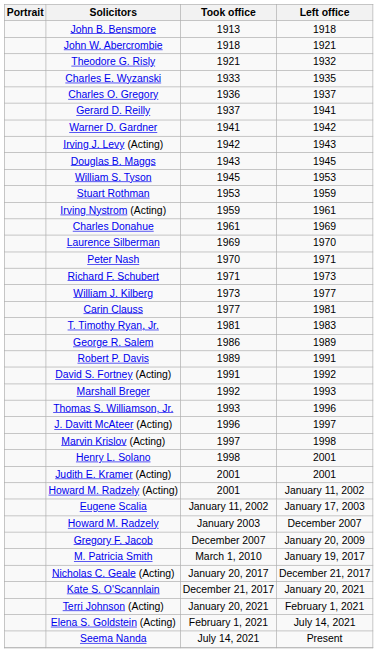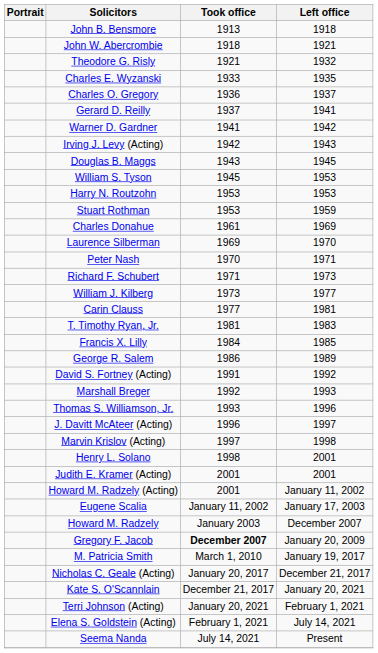 <table class=wikitable style="text-align:center">
 <tr>
 <th>Portrait</th>
 <th>Solicitors</th>
 <th>Took office</th>
 <th>Left office</th>
 </tr>
 <tr>
 <td></td>
 <td><a href='#'>John B. Bensmore</a></td>
 <td>1913</td>
 <td>1918</td>
 </tr>
 <tr>
 <td></td>
 <td><a href='#'>John W. Abercrombie</a></td>
 <td>1918</td>
 <td>1921</td>
 </tr>
 <tr>
 <td></td>
 <td><a href='#'>Theodore G. Risly</a></td>
 <td>1921</td>
 <td>1932</td>
 </tr>
 <tr>
 <td></td>
 <td><a href='#'>Charles E. Wyzanski</a></td>
 <td>1933</td>
 <td>1935</td>
 </tr>
 <tr>
 <td></td>
 <td><a href='#'>Charles O. Gregory</a></td>
 <td>1936</td>
 <td>1937</td>
 </tr>
 <tr>
 <td></td>
 <td><a href='#'>Gerard D. Reilly</a></td>
 <td>1937</td>
 <td>1941</td>
 </tr>
 <tr>
 <td></td>
 <td><a href='#'>Warner D. Gardner</a></td>
 <td>1941</td>
 <td>1942</td>
 </tr>
 <tr>
 <td></td>
 <td><a href='#'>Irving J. Levy</a> (Acting)</td>
 <td>1942</td>
 <td>1943</td>
 </tr>
 <tr>
 <td></td>
 <td><a href='#'>Douglas B. Maggs</a></td>
 <td>1943</td>
 <td>1945</td>
 </tr>
 <tr>
 <td></td>
 <td><a href='#'>William S. Tyson</a></td>
 <td>1945</td>
 <td>1953</td>
 </tr>
 <tr>
 <td></td>
+<td><a href='#'>Harry N. Routzohn</a></td>
+<td>1953</td>
+<td>1953</td>
+</tr>
+<tr>
+<td></td>
 <td><a href='#'>Stuart Rothman</a></td>
 <td>1953</td>
 <td>1959</td>
-</tr>
-<tr>
-<td></td>
-<td><a href='#'>Irving Nystrom</a> (Acting)</td>
-<td>1959</td>
-<td>1961</td>
 </tr>
 <tr>
 <td></td>
 <td><a href='#'>Charles Donahue</a></td>
 <td>1961</td>
 <td>1969</td>
 </tr>
 <tr>
 <td></td>
 <td><a href='#'>Laurence Silberman</a></td>
 <td>1969</td>
 <td>1970</td>
 </tr>
 <tr>
 <td></td>
 <td><a href='#'>Peter Nash</a></td>
 <td>1970</td>
 <td>1971</td>
 </tr>
 <tr>
 <td></td>
 <td><a href='#'>Richard F. Schubert</a></td>
 <td>1971</td>
 <td>1973</td>
 </tr>
 <tr>
 <td></td>
 <td><a href='#'>William J. Kilberg</a></td>
 <td>1973</td>
 <td>1977</td>
 </tr>
 <tr>
 <td></td>
 <td><a href='#'>Carin Clauss</a></td>
 <td>1977</td>
 <td>1981</td>
 </tr>
 <tr>
 <td></td>
 <td><a href='#'>T. Timothy Ryan, Jr.</a></td>
 <td>1981</td>
 <td>1983</td>
 </tr>
 <tr>
 <td></td>
+<td><a href='#'>Francis X. Lilly</a></td>
+<td>1984</td>
+<td>1985</td>
+</tr>
+<tr>
+<td></td>
 <td><a href='#'>George R. Salem</a></td>
 <td>1986</td>
 <td>1989</td>
-</tr>
-<tr>
-<td></td>
-<td><a href='#'>Robert P. Davis</a></td>
-<td>1989</td>
-<td>1991</td>
 </tr>
 <tr>
 <td></td>
 <td><a href='#'>David S. Fortney</a> (Acting)</td>
 <td>1991</td>
 <td>1992</td>
 </tr>
 <tr>
 <td></td>
 <td><a href='#'>Marshall Breger</a></td>
 <td>1992</td>
 <td>1993</td>
 </tr>
 <tr>
 <td></td>
 <td><a href='#'>Thomas S. Williamson, Jr.</a></td>
 <td>1993</td>
 <td>1996</td>
 </tr>
 <tr>
 <td></td>
 <td><a href='#'>J. Davitt McAteer</a> (Acting)</td>
 <td>1996</td>
 <td>1997</td>
 </tr>
 <tr>
 <td></td>
 <td><a href='#'>Marvin Krislov</a> (Acting)</td>
 <td>1997</td>
 <td>1998</td>
 </tr>
 <tr>
 <td></td>
 <td><a href='#'>Henry L. Solano</a></td>
 <td>1998</td>
 <td>2001</td>
 </tr>
 <tr>
 <td></td>
 <td><a href='#'>Judith E. Kramer</a> (Acting)</td>
 <td>2001</td>
 <td>2001</td>
 </tr>
 <tr>
 <td></td>
 <td><a href='#'>Howard M. Radzely</a> (Acting)</td>
 <td>2001</td>
 <td>January 11, 2002</td>
 </tr>
 <tr>
 <td></td>
 <td><a href='#'>Eugene Scalia</a></td>
 <td>January 11, 2002</td>
 <td>January 17, 2003</td>
 </tr>
 <tr>
 <td></td>
 <td><a href='#'>Howard M. Radzely</a></td>
 <td>January 2003</td>
 <td>December 2007</td>
 </tr>
 <tr>
 <td></td>
 <td><a href='#'>Gregory F. Jacob</a></td>
-<td>December 2007</td>
+<td><strong>December 2007</strong></td>
 <td>January 20, 2009</td>
 </tr>
 <tr>
 <td></td>
 <td><a href='#'>M. Patricia Smith</a></td>
 <td>March 1, 2010</td>
 <td>January 19, 2017</td>
 </tr>
 <tr>
 <td></td>
 <td><a href='#'>Nicholas C. Geale</a> (Acting)</td>
 <td>January 20, 2017</td>
 <td>December 21, 2017</td>
 </tr>
 <tr>
 <td></td>
 <td><a href='#'>Kate S. O'Scannlain</a></td>
 <td>December 21, 2017</td>
 <td>January 20, 2021</td>
 </tr>
 <tr>
 <td></td>
 <td><a href='#'>Terri Johnson</a> (Acting)</td>
 <td>January 20, 2021</td>
 <td>February 1, 2021</td>
 </tr>
 <tr>
 <td></td>
 <td><a href='#'>Elena S. Goldstein</a> (Acting)</td>
 <td>February 1, 2021</td>
 <td>July 14, 2021</td>
 </tr>
 <tr>
 <td></td>
 <td><a href='#'>Seema Nanda</a></td>
 <td>July 14, 2021</td>
 <td>Present</td>
 </tr>
 <tr>
 </tr>
 </table>
